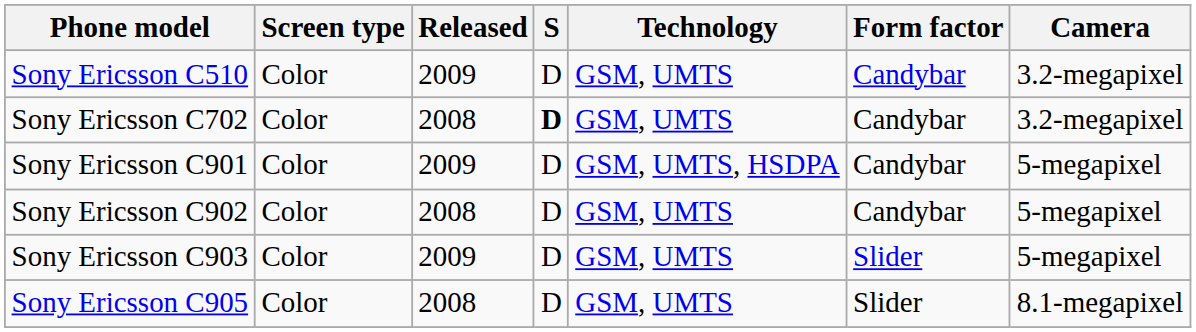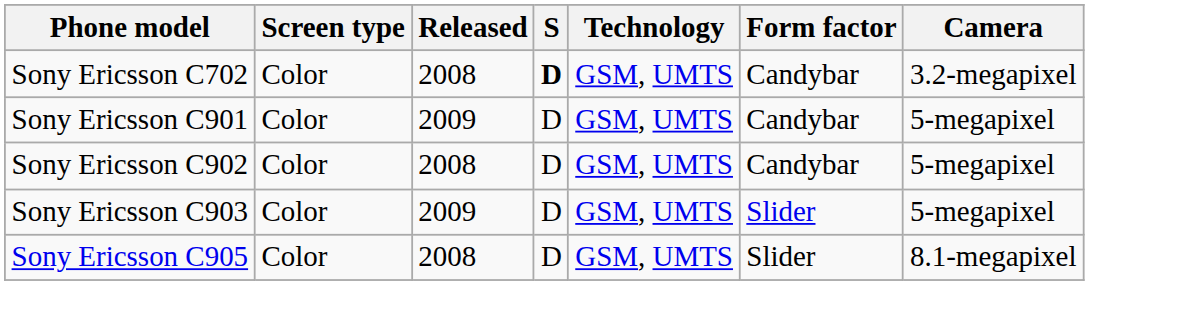 <table class="wikitable sortable">
 <tr>
 <th><strong>Phone model</strong></th>
 <th><strong>Screen type</strong></th>
 <th><strong>Released</strong></th>
 <th><strong>S</strong></th>
 <th><strong>Technology</strong></th>
 <th><strong>Form factor</strong></th>
 <th><strong>Camera</strong></th>
-</tr>
-<tr>
-<td><a href='#'>Sony Ericsson C510</a></td>
-<td>Color</td>
-<td>2009</td>
-<td>D</td>
-<td><a href='#'>GSM</a>, <a href='#'>UMTS</a></td>
-<td><a href='#'>Candybar</a></td>
-<td>3.2-megapixel</td>
 </tr>
 <tr>
 <td>Sony Ericsson C702</td>
 <td>Color</td>
 <td>2008</td>
 <td><strong>D</strong></td>
 <td><a href='#'>GSM</a>, <a href='#'>UMTS</a></td>
 <td>Candybar</td>
 <td>3.2-megapixel</td>
 </tr>
 <tr>
 <td>Sony Ericsson C901</td>
 <td>Color</td>
 <td>2009</td>
 <td>D</td>
-<td><a href='#'>GSM</a>, <a href='#'>UMTS</a>, <a href='#'>HSDPA</a></td>
+<td><a href='#'>GSM</a>, <a href='#'>UMTS</a></td>
 <td>Candybar</td>
 <td>5-megapixel</td>
 </tr>
 <tr>
 <td>Sony Ericsson C902</td>
 <td>Color</td>
 <td>2008</td>
 <td>D</td>
 <td><a href='#'>GSM</a>, <a href='#'>UMTS</a></td>
 <td>Candybar</td>
 <td>5-megapixel</td>
 </tr>
 <tr>
 <td>Sony Ericsson C903</td>
 <td>Color</td>
 <td>2009</td>
 <td>D</td>
 <td><a href='#'>GSM</a>, <a href='#'>UMTS</a></td>
 <td><a href='#'>Slider</a></td>
 <td>5-megapixel</td>
 </tr>
 <tr>
 <td><a href='#'>Sony Ericsson C905</a></td>
 <td>Color</td>
 <td>2008</td>
 <td>D</td>
 <td><a href='#'>GSM</a>, <a href='#'>UMTS</a></td>
 <td>Slider</td>
 <td>8.1-megapixel</td>
 </tr>
 </table>
